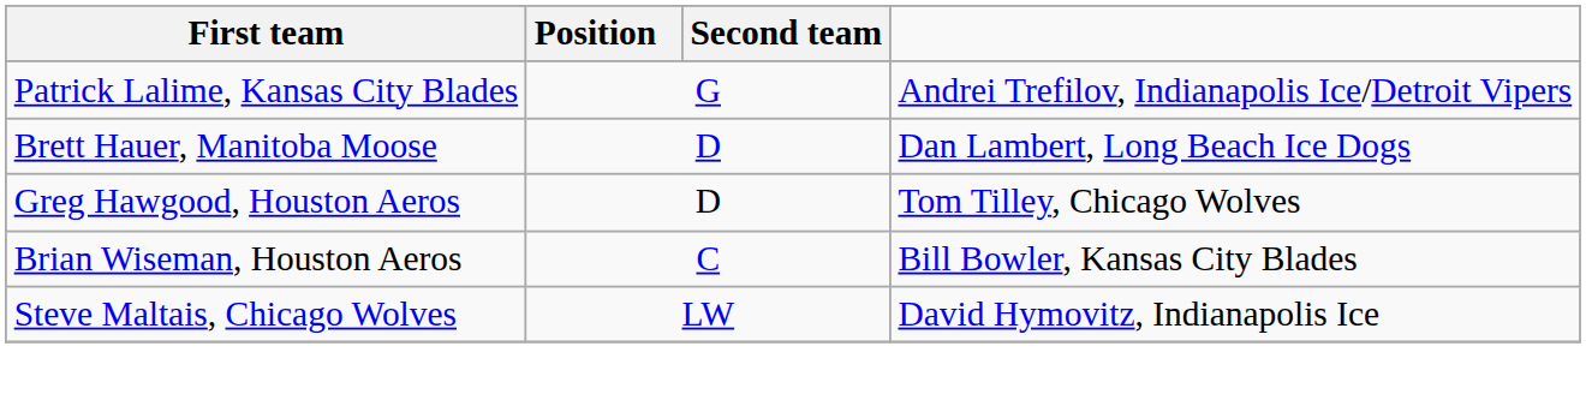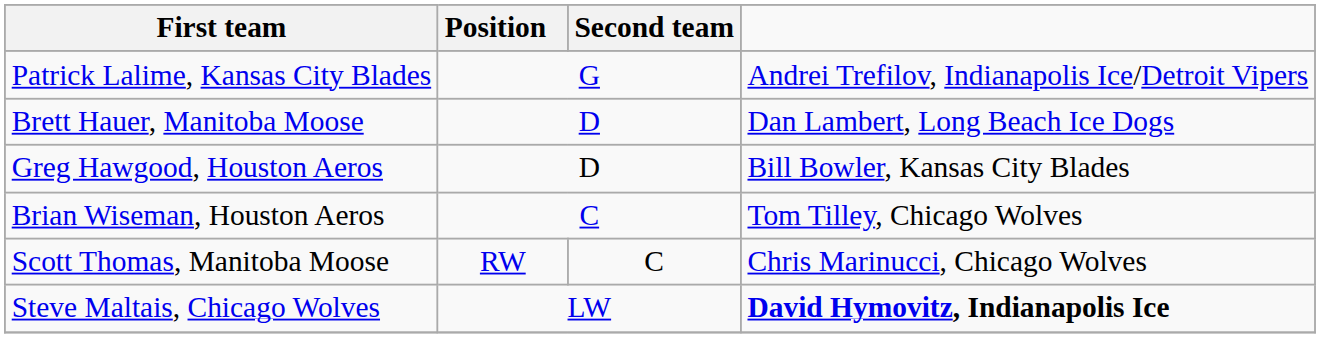 <table class="wikitable">
 <tr>
 <th>First team</th>
 <th>Position  </th>
 <th>Second team</th>
 </tr>
 <tr>
 <td><a href='#'>Patrick Lalime</a>, <a href='#'>Kansas City Blades</a></td>
 <td colspan="2" align=center><a href='#'>G</a></td>
 <td><a href='#'>Andrei Trefilov</a>, <a href='#'>Indianapolis Ice</a>/<a href='#'>Detroit Vipers</a></td>
 </tr>
 <tr>
 <td><a href='#'>Brett Hauer</a>, <a href='#'>Manitoba Moose</a></td>
 <td colspan="2" align=center><a href='#'>D</a></td>
 <td><a href='#'>Dan Lambert</a>, <a href='#'>Long Beach Ice Dogs</a></td>
 </tr>
 <tr>
 <td><a href='#'>Greg Hawgood</a>, <a href='#'>Houston Aeros</a></td>
 <td colspan="2" align=center>D</td>
-<td><a href='#'>Tom Tilley</a>, Chicago Wolves</td>
+<td><a href='#'>Bill Bowler</a>, Kansas City Blades</td>
 </tr>
 <tr>
 <td><a href='#'>Brian Wiseman</a>, Houston Aeros</td>
 <td colspan="2" align=center><a href='#'>C</a></td>
-<td><a href='#'>Bill Bowler</a>, Kansas City Blades</td>
+<td><a href='#'>Tom Tilley</a>, Chicago Wolves</td>
+</tr>
+<tr>
+<td><a href='#'>Scott Thomas</a>, Manitoba Moose</td>
+<td align=center><a href='#'>RW</a></td>
+<td align=center>C</td>
+<td><a href='#'>Chris Marinucci</a>, Chicago Wolves</td>
 </tr>
 <tr>
 <td><a href='#'>Steve Maltais</a>, <a href='#'>Chicago Wolves</a></td>
 <td colspan="2" align=center><a href='#'>LW</a></td>
-<td><a href='#'>David Hymovitz</a>, Indianapolis Ice</td>
+<td><strong><a href='#'>David Hymovitz</a>, Indianapolis Ice</strong></td>
 </tr>
 <tr>
 </tr>
 </table>
